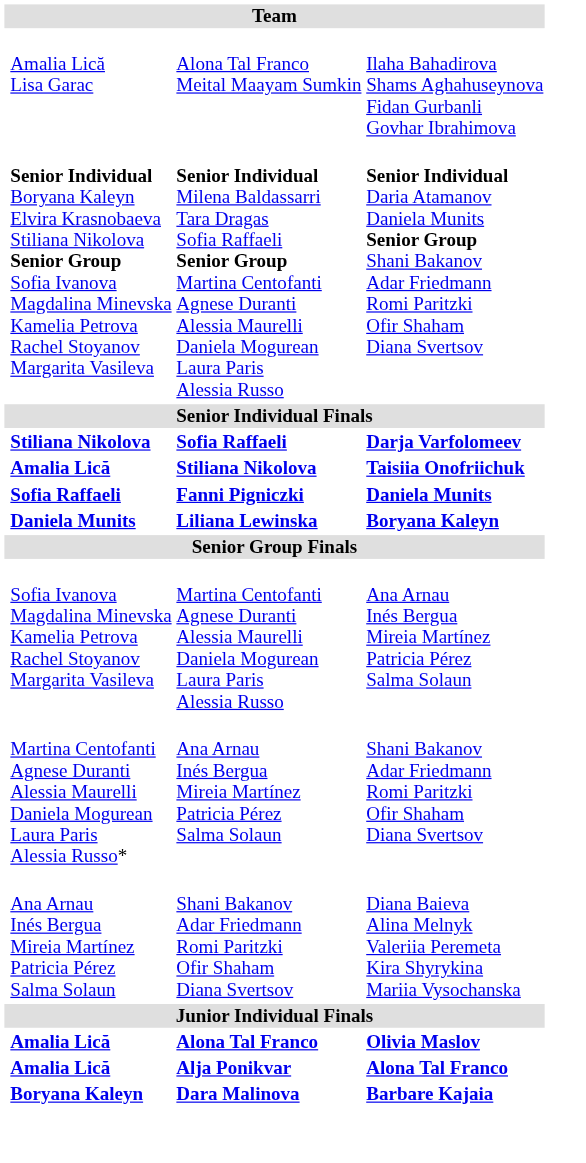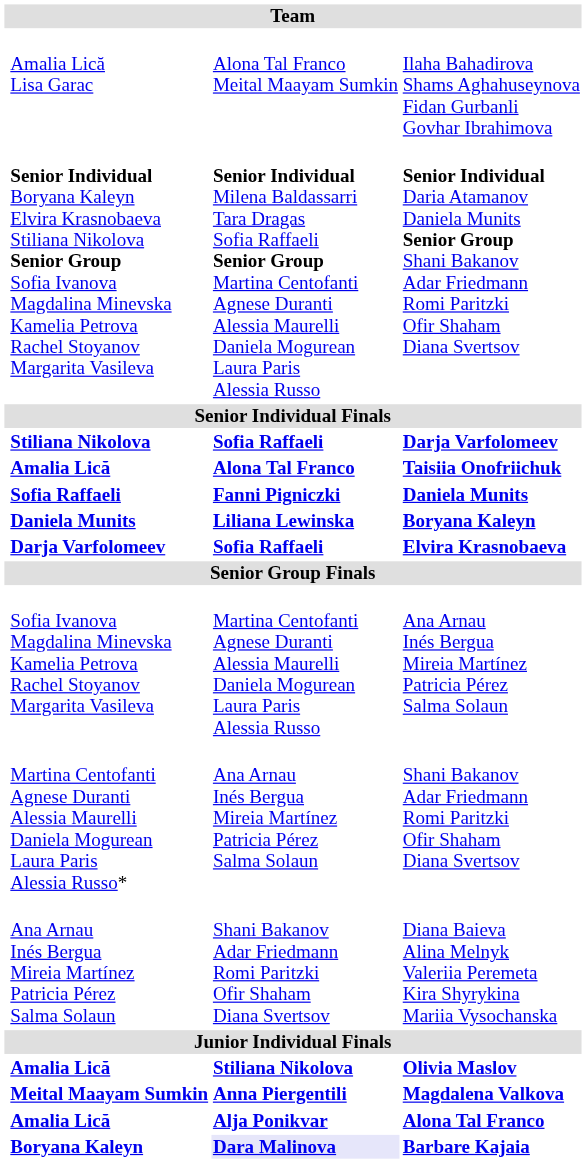 <table>
 <tr bgcolor="DFDFDF">
 <td colspan="4" align="center"><strong>Team</strong></td>
 </tr>
 <tr>
 <th scope=row style="text-align:left"><br></th>
 <td valign="top"><strong></strong><br><a href='#'>Amalia Lică</a><br><a href='#'>Lisa Garac</a><br></td>
 <td valign="top"><strong></strong><br><a href='#'>Alona Tal Franco</a><br><a href='#'>Meital Maayam Sumkin</a><br></td>
 <td valign="top"><strong></strong><br><a href='#'>Ilaha Bahadirova</a><br><a href='#'>Shams Aghahuseynova</a><br>	<a href='#'>Fidan Gurbanli</a> <br><a href='#'>Govhar Ibrahimova</a></td>
 </tr>
 <tr>
 <th scope=row style="text-align:left"><br></th>
 <td valign="top"><strong></strong><br><strong>Senior Individual</strong><br><a href='#'>Boryana Kaleyn</a><br><a href='#'>Elvira Krasnobaeva</a><br><a href='#'>Stiliana Nikolova</a><br><strong>Senior Group</strong><br><a href='#'>Sofia Ivanova</a><br><a href='#'>Magdalina Minevska</a><br><a href='#'>Kamelia Petrova</a><br><a href='#'>Rachel Stoyanov</a><br><a href='#'>Margarita Vasileva</a></td>
 <td valign="top"><strong></strong><br><strong>Senior Individual</strong><br><a href='#'>Milena Baldassarri</a><br><a href='#'>Tara Dragas</a><br><a href='#'>Sofia Raffaeli</a><br><strong>Senior Group</strong><br><a href='#'>Martina Centofanti</a><br><a href='#'>Agnese Duranti</a><br><a href='#'>Alessia Maurelli</a><br><a href='#'>Daniela Mogurean</a><br><a href='#'>Laura Paris</a><br><a href='#'>Alessia Russo</a></td>
 <td valign="top"><strong></strong><br><strong>Senior Individual</strong><br><a href='#'>Daria Atamanov</a><br><a href='#'>Daniela Munits</a><br><strong>Senior Group</strong><br><a href='#'>Shani Bakanov</a><br><a href='#'>Adar Friedmann</a><br><a href='#'>Romi Paritzki</a><br><a href='#'>Ofir Shaham</a><br><a href='#'>Diana Svertsov</a></td>
 </tr>
 <tr bgcolor="DFDFDF">
 <td colspan="4" align="center"><strong>Senior Individual Finals </strong></td>
 </tr>
 <tr>
 <th scope=row style="text-align:left"><br></th>
 <td><strong><a href='#'>Stiliana Nikolova</a></strong><br><small></small></td>
 <td><strong><a href='#'>Sofia Raffaeli</a></strong><br><small></small></td>
 <td><strong><a href='#'>Darja Varfolomeev</a></strong><br><small></small></td>
 </tr>
 <tr>
 <th scope=row style="text-align:left"><br></th>
 <td><strong><a href='#'>Amalia Lică</a></strong><br><small></small></td>
-<td><strong><a href='#'>Stiliana Nikolova</a></strong><br><small></small></td>
+<td><strong><a href='#'>Alona Tal Franco</a></strong><br><small></small></td>
 <td><strong><a href='#'>Taisiia Onofriichuk</a></strong><br><small></small></td>
 </tr>
 <tr>
 <th scope=row style="text-align:left"><br></th>
 <td><strong><a href='#'>Sofia Raffaeli</a></strong><br><small></small></td>
 <td><strong><a href='#'>Fanni Pigniczki</a></strong><br><small></small></td>
 <td><strong><a href='#'>Daniela Munits</a></strong><br><small></small></td>
 </tr>
 <tr>
 <th scope=row style="text-align:left"><br></th>
 <td><strong><a href='#'>Daniela Munits</a></strong><br><small></small></td>
 <td><strong><a href='#'>Liliana Lewinska</a></strong><br><small></small></td>
 <td><strong><a href='#'>Boryana Kaleyn</a></strong><br><small></small></td>
+</tr>
+<tr>
+<th scope=row style="text-align:left"><br></th>
+<td><strong><a href='#'>Darja Varfolomeev</a></strong><br><small></small></td>
+<td><strong><a href='#'>Sofia Raffaeli</a></strong><br><small></small></td>
+<td><strong><a href='#'>Elvira Krasnobaeva</a></strong><br><small></small></td>
 </tr>
 <tr bgcolor="DFDFDF">
 <td colspan="4" align="center"><strong>Senior Group Finals</strong></td>
 </tr>
 <tr>
 <th scope=row style="text-align:left"><br></th>
 <td valign="top"><strong></strong><br><a href='#'>Sofia Ivanova</a><br><a href='#'>Magdalina Minevska</a><br><a href='#'>Kamelia Petrova</a><br><a href='#'>Rachel Stoyanov</a><br><a href='#'>Margarita Vasileva</a></td>
 <td valign="top"><strong></strong><br><a href='#'>Martina Centofanti</a><br><a href='#'>Agnese Duranti</a><br><a href='#'>Alessia Maurelli</a><br><a href='#'>Daniela Mogurean</a><br><a href='#'>Laura Paris</a><br><a href='#'>Alessia Russo</a></td>
 <td valign="top"><strong></strong><br><a href='#'>Ana Arnau</a><br><a href='#'>Inés Bergua</a><br><a href='#'>Mireia Martínez</a><br><a href='#'>Patricia Pérez</a><br><a href='#'>Salma Solaun</a></td>
 </tr>
 <tr>
 <th scope=row style="text-align:left"><br></th>
 <td valign="top"><strong></strong><br><a href='#'>Martina Centofanti</a><br><a href='#'>Agnese Duranti</a><br><a href='#'>Alessia Maurelli</a><br><a href='#'>Daniela Mogurean</a><br><a href='#'>Laura Paris</a><br><a href='#'>Alessia Russo</a>*</td>
 <td valign="top"><strong></strong><br><a href='#'>Ana Arnau</a><br><a href='#'>Inés Bergua</a><br><a href='#'>Mireia Martínez</a><br><a href='#'>Patricia Pérez</a><br><a href='#'>Salma Solaun</a></td>
 <td valign="top"><strong></strong><br><a href='#'>Shani Bakanov</a><br><a href='#'>Adar Friedmann</a><br><a href='#'>Romi Paritzki</a><br><a href='#'>Ofir Shaham</a><br><a href='#'>Diana Svertsov</a></td>
 </tr>
 <tr>
 <th scope=row style="text-align:left"><br></th>
 <td valign="top"><strong></strong><br><a href='#'>Ana Arnau</a><br><a href='#'>Inés Bergua</a><br><a href='#'>Mireia Martínez</a><br><a href='#'>Patricia Pérez</a><br><a href='#'>Salma Solaun</a></td>
 <td valign="top"><strong></strong><br><a href='#'>Shani Bakanov</a><br><a href='#'>Adar Friedmann</a><br><a href='#'>Romi Paritzki</a><br><a href='#'>Ofir Shaham</a><br><a href='#'>Diana Svertsov</a></td>
 <td valign="top"><strong></strong><br><a href='#'>Diana Baieva</a><br><a href='#'>Alina Melnyk</a><br><a href='#'>Valeriia Peremeta</a><br><a href='#'>Kira Shyrykina</a><br><a href='#'>Mariia Vysochanska</a></td>
 </tr>
 <tr bgcolor="DFDFDF">
 <td colspan="4" align="center"><strong>Junior Individual Finals</strong></td>
 </tr>
 <tr>
 <th scope=row style="text-align:left"><br></th>
 <td><strong><a href='#'>Amalia Lică</a></strong><br><small></small></td>
-<td><strong><a href='#'>Alona Tal Franco</a></strong><br><small></small></td>
+<td><strong><a href='#'>Stiliana Nikolova</a></strong><br><small></small></td>
 <td><strong><a href='#'>Olivia Maslov</a></strong><br><small></small></td>
+</tr>
+<tr>
+<th scope=row style="text-align:left"><br></th>
+<td><strong><a href='#'>Meital Maayam Sumkin</a></strong><br><small></small></td>
+<td><strong><a href='#'>Anna Piergentili</a></strong><br><small></small></td>
+<td><strong><a href='#'>Magdalena Valkova</a></strong><br><small></small></td>
 </tr>
 <tr>
 <th scope=row style="text-align:left"><br></th>
 <td><strong><a href='#'>Amalia Lică</a></strong><br><small></small></td>
 <td><strong><a href='#'>Alja Ponikvar</a></strong><br><small></small></td>
 <td><strong><a href='#'>Alona Tal Franco</a></strong><br><small></small></td>
 </tr>
 <tr>
 <th scope=row style="text-align:left"><br></th>
 <td><strong><a href='#'>Boryana Kaleyn</a></strong><br><small></small></td>
-<td><strong><a href='#'>Dara Malinova</a></strong><br><small></small></td>
+<td style="background: lavender;"><strong><a href='#'>Dara Malinova</a></strong><br><small></small></td>
 <td><strong><a href='#'>Barbare Kajaia</a></strong><br><small></small></td>
 </tr>
 </table>
